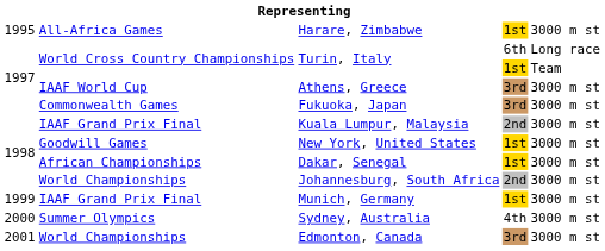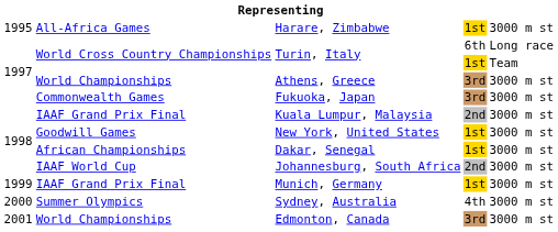 <table>
 <tr>
 <th colspan="6">Representing </th>
 </tr>
 <tr>
 <td>1995</td>
 <td><a href='#'>All-Africa Games</a></td>
 <td><a href='#'>Harare</a>, <a href='#'>Zimbabwe</a></td>
 <td bgcolor="gold" align="center">1st</td>
 <td>3000 m st</td>
 <td></td>
 </tr>
 <tr>
 <td rowspan=4>1997</td>
 <td rowspan=2><a href='#'>World Cross Country Championships</a></td>
 <td rowspan=2><a href='#'>Turin</a>, <a href='#'>Italy</a></td>
 <td align="center">6th</td>
 <td>Long race</td>
 <td></td>
 </tr>
 <tr>
 <td bgcolor="gold" align="center">1st</td>
 <td>Team</td>
 <td></td>
 </tr>
 <tr>
-<td><a href='#'>IAAF World Cup</a></td>
+<td><a href='#'>World Championships</a></td>
 <td><a href='#'>Athens</a>, <a href='#'>Greece</a></td>
 <td bgcolor="cc9966" align="center">3rd</td>
 <td>3000 m st</td>
 <td></td>
 </tr>
 <tr>
 <td><a href='#'>Commonwealth Games</a></td>
 <td><a href='#'>Fukuoka</a>, <a href='#'>Japan</a></td>
 <td bgcolor="cc9966" align="center">3rd</td>
 <td>3000 m st</td>
 <td></td>
 </tr>
 <tr>
 <td rowspan=4>1998</td>
 <td><a href='#'>IAAF Grand Prix Final</a></td>
 <td><a href='#'>Kuala Lumpur</a>, <a href='#'>Malaysia</a></td>
 <td bgcolor="silver" align="center">2nd</td>
 <td>3000 m st</td>
 <td></td>
 </tr>
 <tr>
 <td><a href='#'>Goodwill Games</a></td>
 <td><a href='#'>New York</a>, <a href='#'>United States</a></td>
 <td bgcolor="gold" align="center">1st</td>
 <td>3000 m st</td>
 <td></td>
 </tr>
 <tr>
 <td><a href='#'>African Championships</a></td>
 <td><a href='#'>Dakar</a>, <a href='#'>Senegal</a></td>
 <td bgcolor="gold" align="center">1st</td>
 <td>3000 m st</td>
 <td></td>
 </tr>
 <tr>
-<td><a href='#'>World Championships</a></td>
+<td><a href='#'>IAAF World Cup</a></td>
 <td><a href='#'>Johannesburg</a>, <a href='#'>South Africa</a></td>
 <td bgcolor="silver" align="center">2nd</td>
 <td>3000 m st</td>
 <td></td>
 </tr>
 <tr>
 <td>1999</td>
 <td><a href='#'>IAAF Grand Prix Final</a></td>
 <td><a href='#'>Munich</a>, <a href='#'>Germany</a></td>
 <td bgcolor="gold" align="center">1st</td>
 <td>3000 m st</td>
 <td></td>
 </tr>
 <tr>
 <td>2000</td>
 <td><a href='#'>Summer Olympics</a></td>
 <td><a href='#'>Sydney</a>, <a href='#'>Australia</a></td>
 <td align="center">4th</td>
 <td>3000 m st</td>
 <td></td>
 </tr>
 <tr>
 <td>2001</td>
 <td><a href='#'>World Championships</a></td>
 <td><a href='#'>Edmonton</a>, <a href='#'>Canada</a></td>
 <td bgcolor="cc9966" align="center">3rd</td>
 <td>3000 m st</td>
 <td></td>
 </tr>
 </table>
